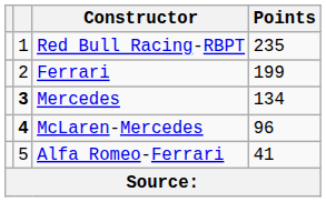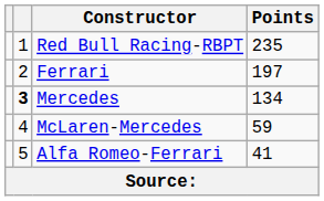 <table class="wikitable" style="font-size: 85%;">
 <tr>
 <th scope="col"></th>
 <th scope="col"></th>
 <th scope="col">Constructor</th>
 <th scope="col">Points</th>
 </tr>
 <tr>
 <td align="left"></td>
 <td align="center">1</td>
 <td> <a href='#'>Red Bull Racing</a>-<a href='#'>RBPT</a></td>
 <td align="left">235</td>
 </tr>
 <tr>
 <td align="left"></td>
 <td align="center">2</td>
 <td> <a href='#'>Ferrari</a></td>
-<td align="left">199</td>
+<td align="left">197</td>
 </tr>
 <tr>
 <td align="left"></td>
 <td align="center"><strong>3</strong></td>
 <td> <a href='#'>Mercedes</a></td>
 <td align="left">134</td>
 </tr>
 <tr>
 <td align="left"></td>
-<td align="center"><strong>4</strong></td>
+<td align="center">4</td>
 <td> <a href='#'>McLaren</a>-<a href='#'>Mercedes</a></td>
-<td align="left">96</td>
+<td align="left">59</td>
 </tr>
 <tr>
 <td align="left"></td>
 <td align="center">5</td>
 <td> <a href='#'>Alfa Romeo</a>-<a href='#'>Ferrari</a></td>
 <td align="left">41</td>
 </tr>
 <tr>
 <th colspan=4>Source:</th>
 </tr>
 </table>
